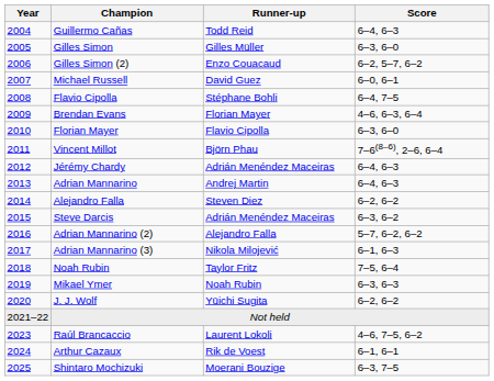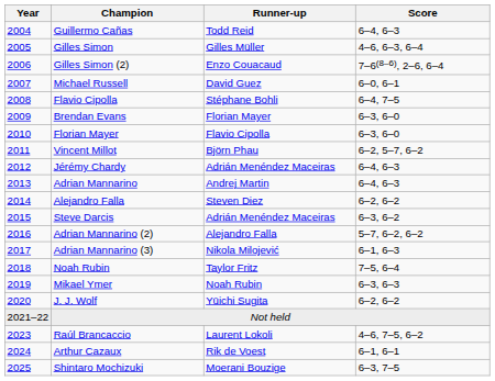 <table class="wikitable" style="font-size:90%">
 <tr>
 <th>Year</th>
 <th width="200">Champion</th>
 <th width="200">Runner-up</th>
 <th width="175">Score</th>
 </tr>
 <tr>
 <td><a href='#'>2004</a></td>
 <td> <a href='#'>Guillermo Cañas</a></td>
 <td> <a href='#'>Todd Reid</a></td>
 <td>6–4, 6–3</td>
 </tr>
 <tr>
 <td><a href='#'>2005</a></td>
 <td> <a href='#'>Gilles Simon</a></td>
 <td> <a href='#'>Gilles Müller</a></td>
-<td>6–3, 6–0</td>
+<td>4–6, 6–3, 6–4</td>
 </tr>
 <tr>
 <td><a href='#'>2006</a></td>
 <td> <a href='#'>Gilles Simon</a> (2)</td>
 <td> <a href='#'>Enzo Couacaud</a></td>
-<td>6–2, 5–7, 6–2</td>
+<td>7–6<sup>(8–6)</sup>, 2–6, 6–4</td>
 </tr>
 <tr>
 <td><a href='#'>2007</a></td>
 <td> <a href='#'>Michael Russell</a></td>
 <td> <a href='#'>David Guez</a></td>
 <td>6–0, 6–1</td>
 </tr>
 <tr>
 <td><a href='#'>2008</a></td>
 <td> <a href='#'>Flavio Cipolla</a></td>
 <td> <a href='#'>Stéphane Bohli</a></td>
 <td>6–4, 7–5</td>
 </tr>
 <tr>
 <td><a href='#'>2009</a></td>
 <td> <a href='#'>Brendan Evans</a></td>
 <td> <a href='#'>Florian Mayer</a></td>
-<td>4–6, 6–3, 6–4</td>
+<td>6–3, 6–0</td>
 </tr>
 <tr>
 <td><a href='#'>2010</a></td>
 <td> <a href='#'>Florian Mayer</a></td>
 <td> <a href='#'>Flavio Cipolla</a></td>
 <td>6–3, 6–0</td>
 </tr>
 <tr>
 <td><a href='#'>2011</a></td>
 <td> <a href='#'>Vincent Millot</a></td>
 <td> <a href='#'>Björn Phau</a></td>
-<td>7–6<sup>(8–6)</sup>, 2–6, 6–4</td>
+<td>6–2, 5–7, 6–2</td>
 </tr>
 <tr>
 <td><a href='#'>2012</a></td>
 <td> <a href='#'>Jérémy Chardy</a></td>
 <td> <a href='#'>Adrián Menéndez Maceiras</a></td>
 <td>6–4, 6–3</td>
 </tr>
 <tr>
 <td><a href='#'>2013</a></td>
 <td> <a href='#'>Adrian Mannarino</a></td>
 <td> <a href='#'>Andrej Martin</a></td>
 <td>6–4, 6–3</td>
 </tr>
 <tr>
 <td><a href='#'>2014</a></td>
 <td> <a href='#'>Alejandro Falla</a></td>
 <td> <a href='#'>Steven Diez</a></td>
 <td>6–2, 6–2</td>
 </tr>
 <tr>
 <td><a href='#'>2015</a></td>
 <td> <a href='#'>Steve Darcis</a></td>
 <td> <a href='#'>Adrián Menéndez Maceiras</a></td>
 <td>6–3, 6–2</td>
 </tr>
 <tr>
 <td><a href='#'>2016</a></td>
 <td> <a href='#'>Adrian Mannarino</a> (2)</td>
 <td> <a href='#'>Alejandro Falla</a></td>
 <td>5–7, 6–2, 6–2</td>
 </tr>
 <tr>
 <td><a href='#'>2017</a></td>
 <td> <a href='#'>Adrian Mannarino</a> (3)</td>
 <td> <a href='#'>Nikola Milojević</a></td>
 <td>6–1, 6–3</td>
 </tr>
 <tr>
 <td><a href='#'>2018</a></td>
 <td> <a href='#'>Noah Rubin</a></td>
 <td> <a href='#'>Taylor Fritz</a></td>
 <td>7–5, 6–4</td>
 </tr>
 <tr>
 <td><a href='#'>2019</a></td>
 <td> <a href='#'>Mikael Ymer</a></td>
 <td> <a href='#'>Noah Rubin</a></td>
 <td>6–3, 6–3</td>
 </tr>
 <tr>
 <td><a href='#'>2020</a></td>
 <td> <a href='#'>J. J. Wolf</a></td>
 <td> <a href='#'>Yūichi Sugita</a></td>
 <td>6–2, 6–2</td>
 </tr>
 <tr>
 <td style="background:#ededed">2021–22</td>
 <td colspan=3 align=center style="background:#ededed"><em>Not held</em></td>
 </tr>
 <tr>
 <td><a href='#'>2023</a></td>
 <td> <a href='#'>Raúl Brancaccio</a></td>
 <td> <a href='#'>Laurent Lokoli</a></td>
 <td>4–6, 7–5, 6–2</td>
 </tr>
 <tr>
 <td><a href='#'>2024</a></td>
 <td> <a href='#'>Arthur Cazaux</a></td>
 <td> <a href='#'>Rik de Voest</a></td>
 <td>6–1, 6–1</td>
 </tr>
 <tr>
 <td><a href='#'>2025</a></td>
 <td> <a href='#'>Shintaro Mochizuki</a></td>
 <td> <a href='#'>Moerani Bouzige</a></td>
 <td>6–3, 7–5</td>
 </tr>
 </table>
